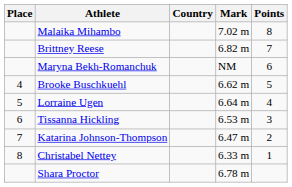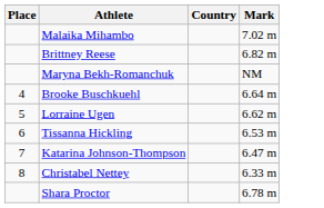 <table class="wikitable">
 <tr>
 <th>Place</th>
 <th>Athlete</th>
 <th>Country</th>
 <th>Mark</th>
-<th>Points</th>
 </tr>
 <tr>
 <td align=center></td>
 <td><a href='#'>Malaika Mihambo</a></td>
 <td></td>
 <td>7.02 m </td>
-<td align=center>8</td>
 </tr>
 <tr>
 <td align=center></td>
 <td><a href='#'>Brittney Reese</a></td>
 <td></td>
 <td>6.82 m </td>
-<td align=center>7</td>
 </tr>
 <tr>
 <td align=center></td>
 <td><a href='#'>Maryna Bekh-Romanchuk</a></td>
 <td></td>
 <td>NM</td>
-<td align=center>6</td>
 </tr>
 <tr>
 <td align=center>4</td>
 <td><a href='#'>Brooke Buschkuehl</a></td>
 <td></td>
-<td>6.62 m </td>
-<td align=center>5</td>
+<td>6.64 m </td>
 </tr>
 <tr>
 <td align=center>5</td>
 <td><a href='#'>Lorraine Ugen</a></td>
 <td></td>
-<td>6.64 m </td>
-<td align=center>4</td>
+<td>6.62 m </td>
 </tr>
 <tr>
 <td align=center>6</td>
 <td><a href='#'>Tissanna Hickling</a></td>
 <td></td>
 <td>6.53 m </td>
-<td align=center>3</td>
 </tr>
 <tr>
 <td align=center>7</td>
 <td><a href='#'>Katarina Johnson-Thompson</a></td>
 <td></td>
 <td>6.47 m </td>
-<td align=center>2</td>
 </tr>
 <tr>
 <td align=center>8</td>
 <td><a href='#'>Christabel Nettey</a></td>
 <td></td>
 <td>6.33 m </td>
-<td align=center>1</td>
 </tr>
 <tr>
 <td align=center></td>
 <td><a href='#'>Shara Proctor</a></td>
 <td></td>
 <td>6.78 m </td>
-<td align=center></td>
 </tr>
 </table>
